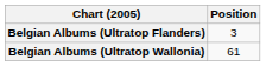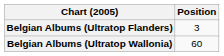 <table class="wikitable sortable plainrowheaders" style="text-align:center">
 <tr>
 <th scope="col">Chart (2005)</th>
 <th scope="col">Position</th>
 </tr>
 <tr>
 <th scope="row">Belgian Albums (Ultratop Flanders)</th>
 <td>3</td>
 </tr>
 <tr>
 <th scope="row">Belgian Albums (Ultratop Wallonia)</th>
-<td>61</td>
+<td>60</td>
 </tr>
 </table>
